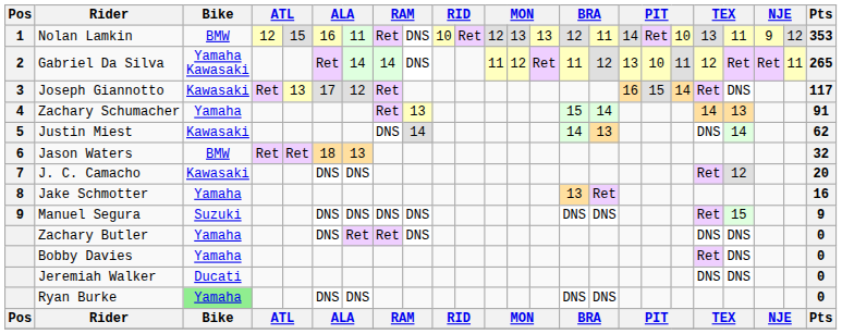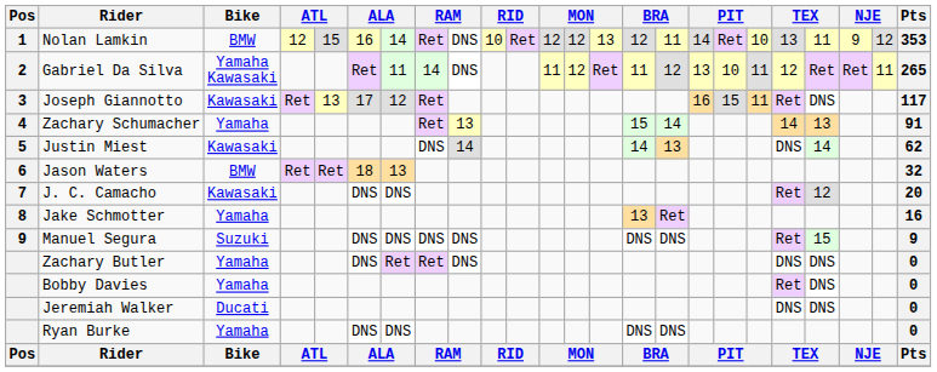 <table class="wikitable" style="font-size: 85%; text-align: center;">
 <tr valign="top">
 <th valign="middle">Pos</th>
 <th valign="middle">Rider</th>
 <th valign="middle">Bike</th>
 <th colspan=2><a href='#'>ATL</a><br></th>
 <th colspan=2><a href='#'>ALA</a><br></th>
 <th colspan=2><a href='#'>RAM</a><br></th>
 <th colspan=2><a href='#'>RID</a><br></th>
 <th colspan=3><a href='#'>MON</a><br></th>
 <th colspan=2><a href='#'>BRA</a><br></th>
 <th colspan=3><a href='#'>PIT</a><br></th>
 <th colspan=2><a href='#'>TEX</a><br></th>
 <th colspan=2><a href='#'>NJE</a><br></th>
 <th valign="middle">Pts</th>
 </tr>
 <tr>
 <th>1</th>
 <td align="left"> Nolan Lamkin</td>
 <td><a href='#'>BMW</a></td>
 <td style="background:#ffffbf;">12</td>
 <td style="background:#dfdfdf;">15</td>
 <td style="background:#ffffbf;">16</td>
-<td style="background:#dfffdf;">11</td>
+<td style="background:#dfffdf;">14</td>
 <td style="background:#efcfff;">Ret</td>
 <td style="background:#ffffff;">DNS</td>
 <td style="background:#ffffbf;">10</td>
 <td style="background:#efcfff;">Ret</td>
 <td style="background:#dfdfdf;">12</td>
-<td style="background:#dfdfdf;">13</td>
+<td style="background:#dfdfdf;">12</td>
 <td style="background:#ffffbf;">13</td>
 <td style="background:#dfdfdf;">12</td>
 <td style="background:#ffffbf;">11</td>
 <td style="background:#dfdfdf;">14</td>
 <td style="background:#efcfff;">Ret</td>
 <td style="background:#ffffbf;">10</td>
 <td style="background:#dfdfdf;">13</td>
 <td style="background:#ffffbf;">11</td>
 <td style="background:#ffffbf;">9</td>
 <td style="background:#dfdfdf;">12</td>
 <th>353</th>
 </tr>
 <tr>
 <th>2</th>
 <td align="left"> Gabriel Da Silva</td>
 <td><a href='#'>Yamaha</a><br><a href='#'>Kawasaki</a></td>
 <td></td>
 <td></td>
 <td style="background:#efcfff;">Ret</td>
-<td style="background:#dfffdf;">14</td>
+<td style="background:#dfffdf;">11</td>
 <td style="background:#dfffdf;">14</td>
 <td style="background:#ffffff;">DNS</td>
 <td></td>
 <td></td>
 <td style="background:#ffffbf;">11</td>
 <td style="background:#ffffbf;">12</td>
 <td style="background:#efcfff;">Ret</td>
 <td style="background:#ffffbf;">11</td>
 <td style="background:#dfdfdf;">12</td>
 <td style="background:#ffffbf;">13</td>
 <td style="background:#ffffbf;">10</td>
 <td style="background:#dfdfdf;">11</td>
 <td style="background:#ffffbf;">12</td>
 <td style="background:#efcfff;">Ret</td>
 <td style="background:#efcfff;">Ret</td>
 <td style="background:#ffffbf;">11</td>
 <th>265</th>
 </tr>
 <tr>
 <th>3</th>
 <td align="left"> Joseph Giannotto</td>
 <td><a href='#'>Kawasaki</a></td>
 <td style="background:#efcfff;">Ret</td>
 <td style="background:#ffffbf;">13</td>
 <td style="background:#dfdfdf;">17</td>
 <td style="background:#dfdfdf;">12</td>
 <td style="background:#efcfff;">Ret</td>
 <td></td>
 <td></td>
 <td></td>
 <td></td>
 <td></td>
 <td></td>
 <td></td>
 <td></td>
 <td style="background:#ffdf9f;">16</td>
 <td style="background:#dfdfdf;">15</td>
-<td style="background:#ffdf9f;">14</td>
+<td style="background:#ffdf9f;">11</td>
 <td style="background:#efcfff;">Ret</td>
 <td style="background:#ffffff;">DNS</td>
 <td></td>
 <td></td>
 <th>117</th>
 </tr>
 <tr>
 <th>4</th>
 <td align="left"> Zachary Schumacher</td>
 <td><a href='#'>Yamaha</a></td>
 <td></td>
 <td></td>
 <td></td>
 <td></td>
 <td style="background:#efcfff;">Ret</td>
 <td style="background:#ffffbf;">13</td>
 <td></td>
 <td></td>
 <td></td>
 <td></td>
 <td></td>
 <td style="background:#dfffdf;">15</td>
 <td style="background:#dfffdf;">14</td>
 <td></td>
 <td></td>
 <td></td>
 <td style="background:#ffdf9f;">14</td>
 <td style="background:#ffdf9f;">13</td>
 <td></td>
 <td></td>
 <th>91</th>
 </tr>
 <tr>
 <th>5</th>
 <td align="left"> Justin Miest</td>
 <td><a href='#'>Kawasaki</a></td>
 <td></td>
 <td></td>
 <td></td>
 <td></td>
 <td style="background:#ffffff;">DNS</td>
 <td style="background:#dfdfdf;">14</td>
 <td></td>
 <td></td>
 <td></td>
 <td></td>
 <td></td>
 <td style="background:#dfffdf;">14</td>
 <td style="background:#ffdf9f;">13</td>
 <td></td>
 <td></td>
 <td></td>
 <td style="background:#ffffff;">DNS</td>
 <td style="background:#dfffdf;">14</td>
 <td></td>
 <td></td>
 <th>62</th>
 </tr>
 <tr>
 <th>6</th>
 <td align="left"> Jason Waters</td>
 <td><a href='#'>BMW</a></td>
 <td style="background:#efcfff;">Ret</td>
 <td style="background:#efcfff;">Ret</td>
 <td style="background:#ffdf9f;">18</td>
 <td style="background:#ffdf9f;">13</td>
 <td></td>
 <td></td>
 <td></td>
 <td></td>
 <td></td>
 <td></td>
 <td></td>
 <td></td>
 <td></td>
 <td></td>
 <td></td>
 <td></td>
 <td></td>
 <td></td>
 <td></td>
 <td></td>
 <th>32</th>
 </tr>
 <tr>
 <th>7</th>
 <td align="left"> J. C. Camacho</td>
 <td><a href='#'>Kawasaki</a></td>
 <td></td>
 <td></td>
 <td style="background:#ffffff;">DNS</td>
 <td style="background:#ffffff;">DNS</td>
 <td></td>
 <td></td>
 <td></td>
 <td></td>
 <td></td>
 <td></td>
 <td></td>
 <td></td>
 <td></td>
 <td></td>
 <td></td>
 <td></td>
 <td style="background:#efcfff;">Ret</td>
 <td style="background:#dfdfdf;">12</td>
 <td></td>
 <td></td>
 <th>20</th>
 </tr>
 <tr>
 <th>8</th>
 <td align="left"> Jake Schmotter</td>
 <td><a href='#'>Yamaha</a></td>
 <td></td>
 <td></td>
 <td></td>
 <td></td>
 <td></td>
 <td></td>
 <td></td>
 <td></td>
 <td></td>
 <td></td>
 <td></td>
 <td style="background:#ffdf9f;">13</td>
 <td style="background:#efcfff;">Ret</td>
 <td></td>
 <td></td>
 <td></td>
 <td></td>
 <td></td>
 <td></td>
 <td></td>
 <th>16</th>
 </tr>
 <tr>
 <th>9</th>
 <td align="left"> Manuel Segura</td>
 <td><a href='#'>Suzuki</a></td>
 <td></td>
 <td></td>
 <td style="background:#ffffff;">DNS</td>
 <td style="background:#ffffff;">DNS</td>
 <td style="background:#ffffff;">DNS</td>
 <td style="background:#ffffff;">DNS</td>
 <td></td>
 <td></td>
 <td></td>
 <td></td>
 <td></td>
 <td style="background:#ffffff;">DNS</td>
 <td style="background:#ffffff;">DNS</td>
 <td></td>
 <td></td>
 <td></td>
 <td style="background:#efcfff;">Ret</td>
 <td style="background:#dfffdf;">15</td>
 <td></td>
 <td></td>
 <th>9</th>
 </tr>
 <tr>
 <th></th>
 <td align="left"> Zachary Butler</td>
 <td><a href='#'>Yamaha</a></td>
 <td></td>
 <td></td>
 <td style="background:#ffffff;">DNS</td>
 <td style="background:#efcfff;">Ret</td>
 <td style="background:#efcfff;">Ret</td>
 <td style="background:#ffffff;">DNS</td>
 <td></td>
 <td></td>
 <td></td>
 <td></td>
 <td></td>
 <td></td>
 <td></td>
 <td></td>
 <td></td>
 <td></td>
 <td style="background:#ffffff;">DNS</td>
 <td style="background:#ffffff;">DNS</td>
 <td></td>
 <td></td>
 <th>0</th>
 </tr>
 <tr>
 <th></th>
 <td align="left"> Bobby Davies</td>
 <td><a href='#'>Yamaha</a></td>
 <td></td>
 <td></td>
 <td></td>
 <td></td>
 <td></td>
 <td></td>
 <td></td>
 <td></td>
 <td></td>
 <td></td>
 <td></td>
 <td></td>
 <td></td>
 <td></td>
 <td></td>
 <td></td>
 <td style="background:#efcfff;">Ret</td>
 <td style="background:#ffffff;">DNS</td>
 <td></td>
 <td></td>
 <th>0</th>
 </tr>
 <tr>
 <th></th>
 <td align="left"> Jeremiah Walker</td>
 <td><a href='#'>Ducati</a></td>
 <td></td>
 <td></td>
 <td></td>
 <td></td>
 <td></td>
 <td></td>
 <td></td>
 <td></td>
 <td></td>
 <td></td>
 <td></td>
 <td></td>
 <td></td>
 <td></td>
 <td></td>
 <td></td>
 <td style="background:#ffffff;">DNS</td>
 <td style="background:#ffffff;">DNS</td>
 <td></td>
 <td></td>
 <th>0</th>
 </tr>
 <tr>
 <th></th>
 <td align="left"> Ryan Burke</td>
-<td style="background: lightgreen;"><a href='#'>Yamaha</a></td>
+<td><a href='#'>Yamaha</a></td>
 <td></td>
 <td></td>
 <td style="background:#ffffff;">DNS</td>
 <td style="background:#ffffff;">DNS</td>
 <td></td>
 <td></td>
 <td></td>
 <td></td>
 <td></td>
 <td></td>
 <td></td>
 <td style="background:#ffffff;">DNS</td>
 <td style="background:#ffffff;">DNS</td>
 <td></td>
 <td></td>
 <td></td>
 <td></td>
 <td></td>
 <td></td>
 <td></td>
 <th>0</th>
 </tr>
 <tr>
 <th valign="middle">Pos</th>
 <th valign="middle">Rider</th>
 <th valign="middle">Bike</th>
 <th colspan=2><a href='#'>ATL</a><br></th>
 <th colspan=2><a href='#'>ALA</a><br></th>
 <th colspan=2><a href='#'>RAM</a><br></th>
 <th colspan=2><a href='#'>RID</a><br></th>
 <th colspan=3><a href='#'>MON</a><br></th>
 <th colspan=2><a href='#'>BRA</a><br></th>
 <th colspan=3><a href='#'>PIT</a><br></th>
 <th colspan=2><a href='#'>TEX</a><br></th>
 <th colspan=2><a href='#'>NJE</a><br></th>
 <th valign="middle">Pts</th>
 </tr>
 <tr>
 </tr>
 </table>
